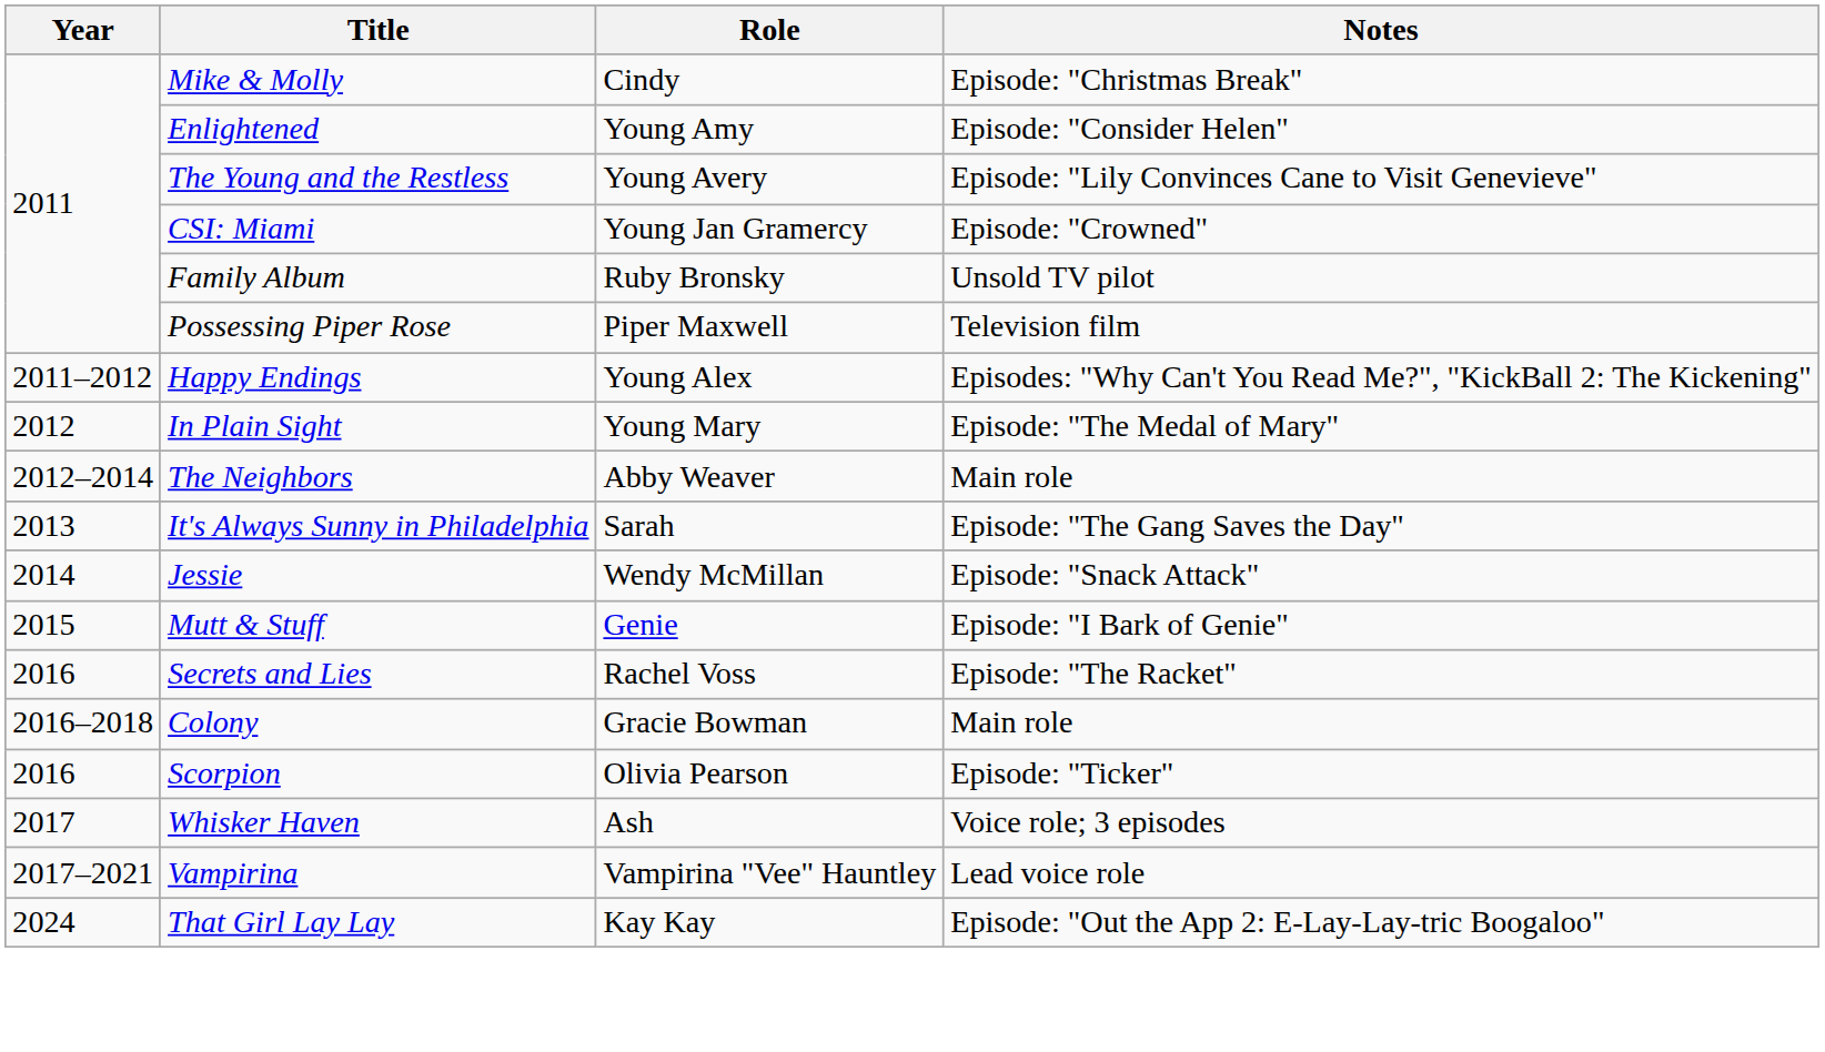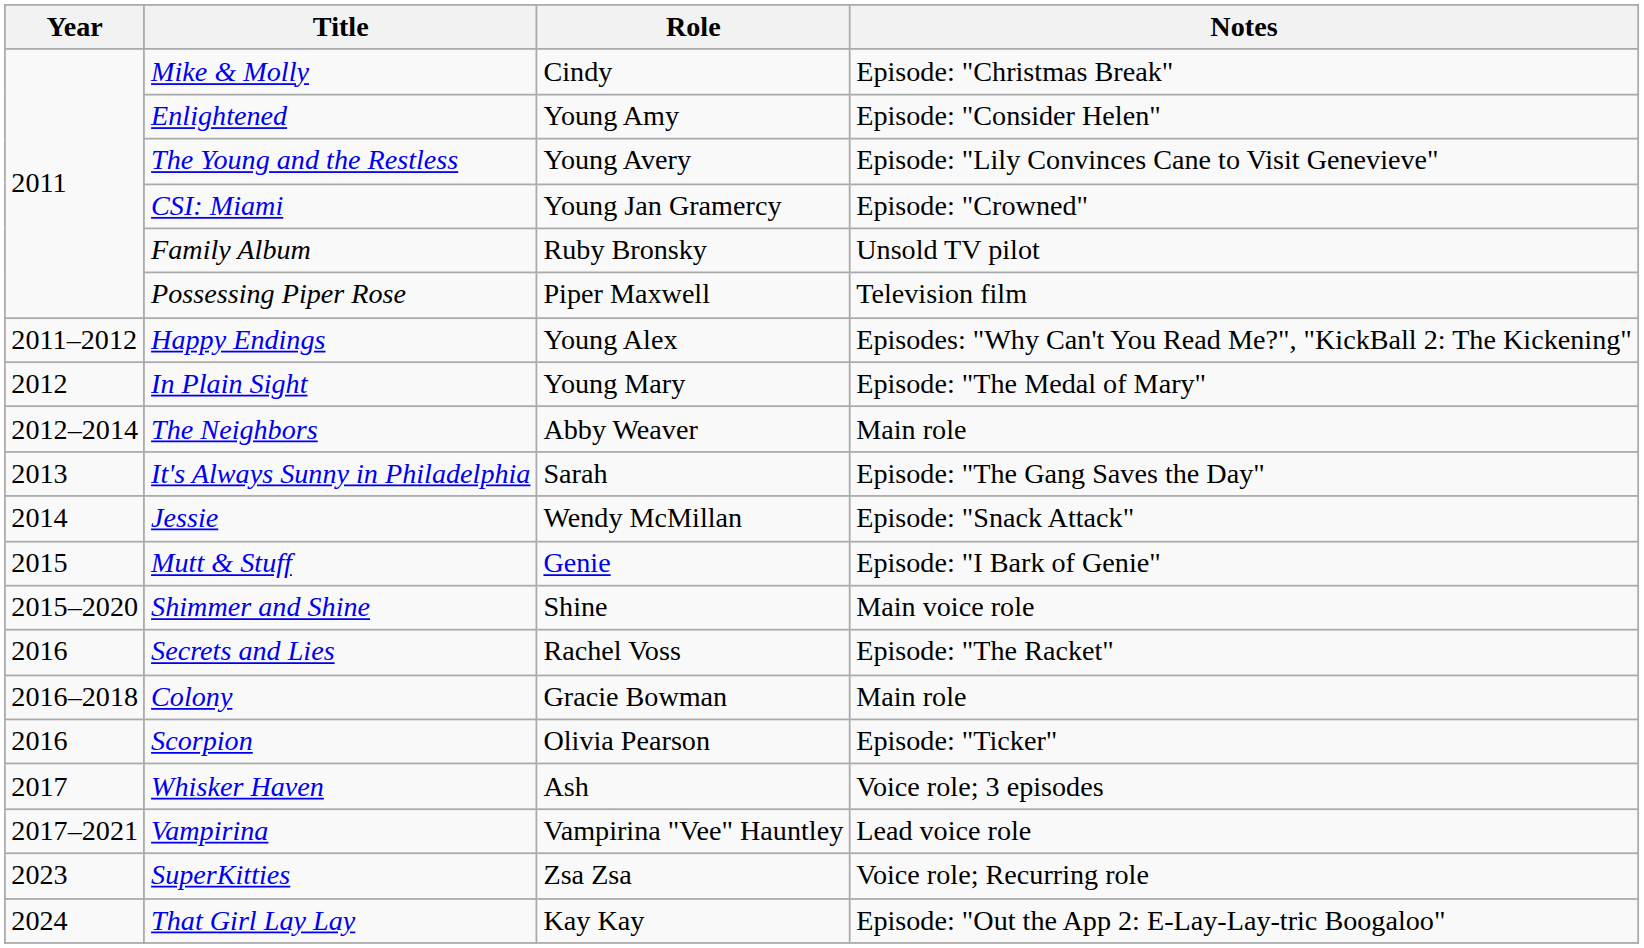 <table class="wikitable sortable">
 <tr>
 <th>Year</th>
 <th>Title</th>
 <th>Role</th>
 <th>Notes</th>
 </tr>
 <tr>
 <td rowspan="6">2011</td>
 <td><em><a href='#'>Mike & Molly</a></em></td>
 <td>Cindy</td>
 <td>Episode: "Christmas Break"</td>
 </tr>
 <tr>
 <td><em><a href='#'>Enlightened</a></em></td>
 <td>Young Amy</td>
 <td>Episode: "Consider Helen"</td>
 </tr>
 <tr>
 <td><em><a href='#'>The Young and the Restless</a></em></td>
 <td>Young Avery</td>
 <td>Episode: "Lily Convinces Cane to Visit Genevieve"</td>
 </tr>
 <tr>
 <td><em><a href='#'>CSI: Miami</a></em></td>
 <td>Young Jan Gramercy</td>
 <td>Episode: "Crowned"</td>
 </tr>
 <tr>
 <td><em>Family Album</em></td>
 <td>Ruby Bronsky</td>
 <td>Unsold TV pilot</td>
 </tr>
 <tr>
 <td><em>Possessing Piper Rose</em></td>
 <td>Piper Maxwell</td>
 <td>Television film</td>
 </tr>
 <tr>
 <td>2011–2012</td>
 <td><em><a href='#'>Happy Endings</a></em></td>
 <td>Young Alex</td>
 <td>Episodes: "Why Can't You Read Me?", "KickBall 2: The Kickening"</td>
 </tr>
 <tr>
 <td>2012</td>
 <td><em><a href='#'>In Plain Sight</a></em></td>
 <td>Young Mary</td>
 <td>Episode: "The Medal of Mary"</td>
 </tr>
 <tr>
 <td>2012–2014</td>
 <td><em><a href='#'>The Neighbors</a></em></td>
 <td>Abby Weaver</td>
 <td>Main role</td>
 </tr>
 <tr>
 <td>2013</td>
 <td><em><a href='#'>It's Always Sunny in Philadelphia</a></em></td>
 <td>Sarah</td>
 <td>Episode: "The Gang Saves the Day"</td>
 </tr>
 <tr>
 <td>2014</td>
 <td><em><a href='#'>Jessie</a></em></td>
 <td>Wendy McMillan</td>
 <td>Episode: "Snack Attack"</td>
 </tr>
 <tr>
 <td>2015</td>
 <td><em><a href='#'>Mutt & Stuff</a></em></td>
 <td><a href='#'>Genie</a></td>
 <td>Episode: "I Bark of Genie"</td>
 </tr>
 <tr>
+<td>2015–2020</td>
+<td><em><a href='#'>Shimmer and Shine</a></em></td>
+<td>Shine</td>
+<td>Main voice role</td>
+</tr>
+<tr>
 <td>2016</td>
 <td><em><a href='#'>Secrets and Lies</a></em></td>
 <td>Rachel Voss</td>
 <td>Episode: "The Racket"</td>
 </tr>
 <tr>
 <td>2016–2018</td>
 <td><em> <a href='#'>Colony</a></em></td>
 <td>Gracie Bowman</td>
 <td>Main role</td>
 </tr>
 <tr>
 <td>2016</td>
 <td><em><a href='#'>Scorpion</a></em></td>
 <td>Olivia Pearson</td>
 <td>Episode: "Ticker"</td>
 </tr>
 <tr>
 <td>2017</td>
 <td><em><a href='#'>Whisker Haven</a></em></td>
 <td>Ash</td>
 <td>Voice role; 3 episodes</td>
 </tr>
 <tr>
 <td>2017–2021</td>
 <td><em><a href='#'>Vampirina</a></em></td>
 <td>Vampirina "Vee" Hauntley</td>
 <td>Lead voice role</td>
 </tr>
 <tr>
+<td>2023</td>
+<td><em><a href='#'>SuperKitties</a></em></td>
+<td>Zsa Zsa</td>
+<td>Voice role; Recurring role</td>
+</tr>
+<tr>
 <td>2024</td>
 <td><em><a href='#'>That Girl Lay Lay</a></em></td>
 <td>Kay Kay</td>
 <td>Episode: "Out the App 2: E-Lay-Lay-tric Boogaloo"</td>
 </tr>
 </table>
